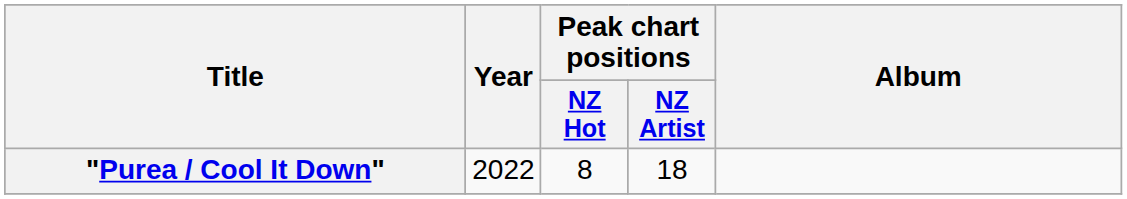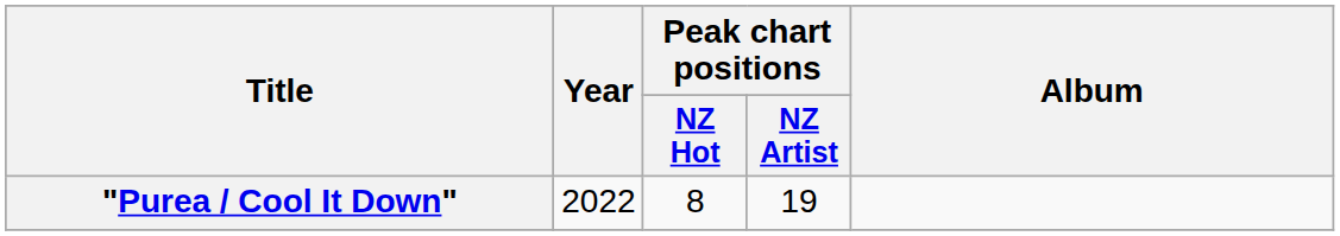 <table class="wikitable plainrowheaders" style="text-align:center;">
 <tr>
 <th scope="col" rowspan="2" style="width:16em;">Title</th>
 <th scope="col" rowspan="2" style="width:1em;">Year</th>
 <th scope="col" colspan="2">Peak chart positions</th>
 <th scope="col" rowspan="2" style="width:14em;">Album</th>
 </tr>
 <tr>
 <th scope="col" style="width:3em;font-size:90%;"><a href='#'>NZ<br>Hot</a><br></th>
 <th scope="col" style="width:3em;font-size:90%;"><a href='#'>NZ<br>Artist</a><br></th>
 </tr>
 <tr>
 <th scope="row">"<a href='#'>Purea / Cool It Down</a>"</th>
 <td>2022</td>
 <td>8</td>
-<td>18</td>
+<td>19</td>
 <td></td>
 </tr>
 </table>
